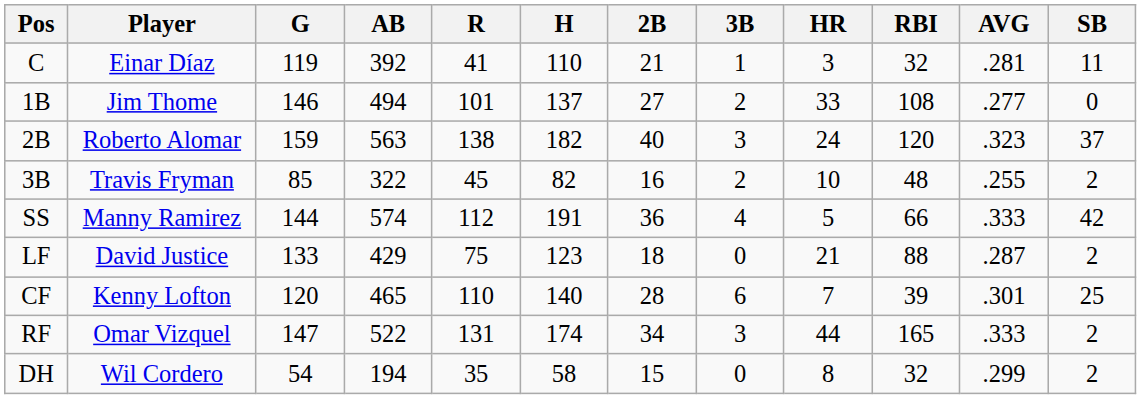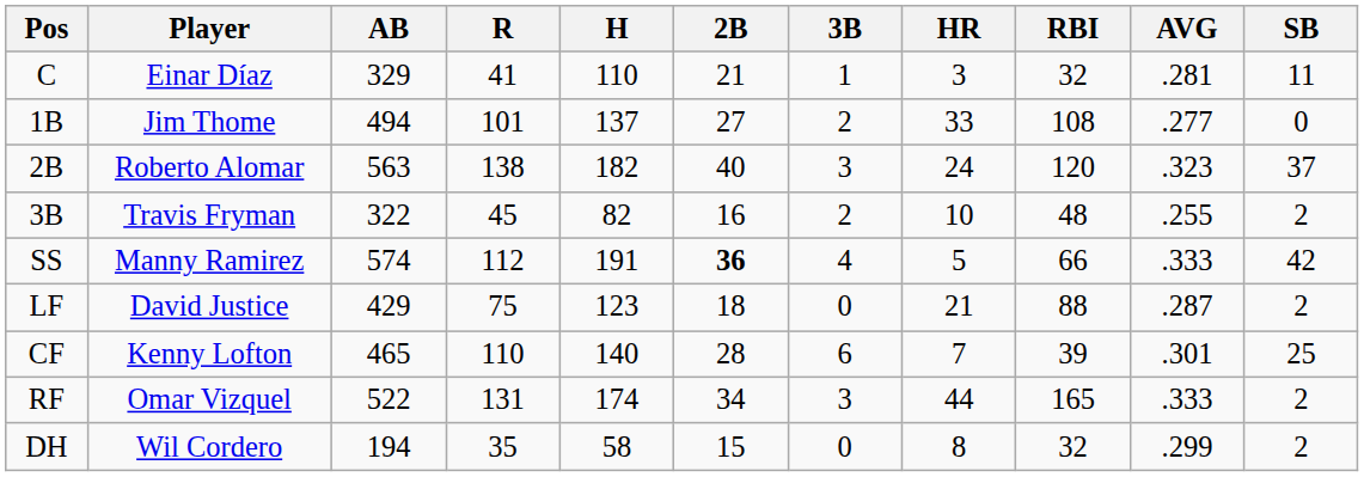 <table class="wikitable sortable">
 <tr>
 <th bgcolor="#DDDDFF" width="5%">Pos</th>
 <th bgcolor="#DDDDFF" width="15%">Player</th>
-<th bgcolor="#DDDDFF" width="7%">G</th>
 <th bgcolor="#DDDDFF" width="7%">AB</th>
 <th bgcolor="#DDDDFF" width="7%">R</th>
 <th bgcolor="#DDDDFF" width="7%">H</th>
 <th bgcolor="#DDDDFF" width="7%">2B</th>
 <th bgcolor="#DDDDFF" width="7%">3B</th>
 <th bgcolor="#DDDDFF" width="7%">HR</th>
 <th bgcolor="#DDDDFF" width="7%">RBI</th>
 <th bgcolor="#DDDDFF" width="7%">AVG</th>
 <th bgcolor="#DDDDFF" width="7%">SB</th>
 </tr>
 <tr align="center">
 <td>C</td>
 <td><a href='#'>Einar Díaz</a></td>
-<td>119</td>
-<td>392</td>
+<td>329</td>
 <td>41</td>
 <td>110</td>
 <td>21</td>
 <td>1</td>
 <td>3</td>
 <td>32</td>
 <td>.281</td>
 <td>11</td>
 </tr>
 <tr align="center">
 <td>1B</td>
 <td><a href='#'>Jim Thome</a></td>
-<td>146</td>
 <td>494</td>
 <td>101</td>
 <td>137</td>
 <td>27</td>
 <td>2</td>
 <td>33</td>
 <td>108</td>
 <td>.277</td>
 <td>0</td>
 </tr>
 <tr align="center">
 <td>2B</td>
 <td><a href='#'>Roberto Alomar</a></td>
-<td>159</td>
 <td>563</td>
 <td>138</td>
 <td>182</td>
 <td>40</td>
 <td>3</td>
 <td>24</td>
 <td>120</td>
 <td>.323</td>
 <td>37</td>
 </tr>
 <tr align="center">
 <td>3B</td>
 <td><a href='#'>Travis Fryman</a></td>
-<td>85</td>
 <td>322</td>
 <td>45</td>
 <td>82</td>
 <td>16</td>
 <td>2</td>
 <td>10</td>
 <td>48</td>
 <td>.255</td>
 <td>2</td>
 </tr>
 <tr align="center">
 <td>SS</td>
 <td><a href='#'>Manny Ramirez</a></td>
-<td>144</td>
 <td>574</td>
 <td>112</td>
 <td>191</td>
-<td>36</td>
+<td><strong>36</strong></td>
 <td>4</td>
 <td>5</td>
 <td>66</td>
 <td>.333</td>
 <td>42</td>
 </tr>
 <tr align="center">
 <td>LF</td>
 <td><a href='#'>David Justice</a></td>
-<td>133</td>
 <td>429</td>
 <td>75</td>
 <td>123</td>
 <td>18</td>
 <td>0</td>
 <td>21</td>
 <td>88</td>
 <td>.287</td>
 <td>2</td>
 </tr>
 <tr align="center">
 <td>CF</td>
 <td><a href='#'>Kenny Lofton</a></td>
-<td>120</td>
 <td>465</td>
 <td>110</td>
 <td>140</td>
 <td>28</td>
 <td>6</td>
 <td>7</td>
 <td>39</td>
 <td>.301</td>
 <td>25</td>
 </tr>
 <tr align="center">
 <td>RF</td>
 <td><a href='#'>Omar Vizquel</a></td>
-<td>147</td>
 <td>522</td>
 <td>131</td>
 <td>174</td>
 <td>34</td>
 <td>3</td>
 <td>44</td>
 <td>165</td>
 <td>.333</td>
 <td>2</td>
 </tr>
 <tr align="center">
 <td>DH</td>
 <td><a href='#'>Wil Cordero</a></td>
-<td>54</td>
 <td>194</td>
 <td>35</td>
 <td>58</td>
 <td>15</td>
 <td>0</td>
 <td>8</td>
 <td>32</td>
 <td>.299</td>
 <td>2</td>
 </tr>
 </table>
